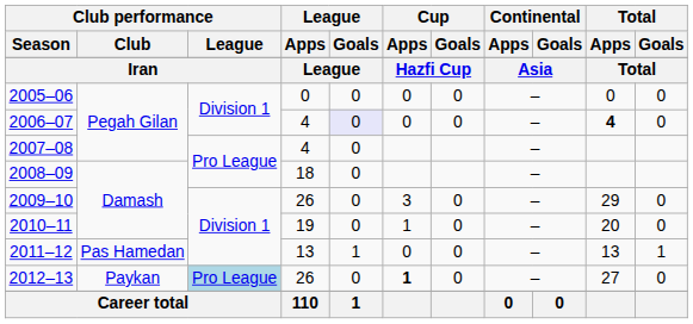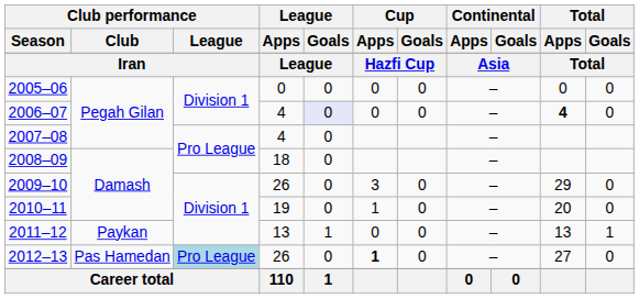 <table class="wikitable" style="text-align:center">
 <tr>
 <th colspan=3>Club performance</th>
 <th colspan=2>League</th>
 <th colspan=2>Cup</th>
 <th colspan=2>Continental</th>
 <th colspan=2>Total</th>
 </tr>
 <tr>
 <th>Season</th>
 <th>Club</th>
 <th>League</th>
 <th>Apps</th>
 <th>Goals</th>
 <th>Apps</th>
 <th>Goals</th>
 <th>Apps</th>
 <th>Goals</th>
 <th>Apps</th>
 <th>Goals</th>
 </tr>
 <tr>
 </tr>
 <tr>
 <th colspan=3>Iran</th>
 <th colspan=2>League</th>
 <th colspan=2><a href='#'>Hazfi Cup</a></th>
 <th colspan=2><a href='#'>Asia</a></th>
 <th colspan=2>Total</th>
 </tr>
 <tr>
 <td><a href='#'>2005–06</a></td>
 <td rowspan="3"><a href='#'>Pegah Gilan</a></td>
 <td rowspan="2"><a href='#'>Division 1</a></td>
 <td>0</td>
 <td>0</td>
 <td>0</td>
 <td>0</td>
 <td colspan="2">–</td>
 <td>0</td>
 <td>0</td>
 </tr>
 <tr>
 <td><a href='#'>2006–07</a></td>
 <td>4</td>
 <td style="background: lavender;">0</td>
 <td>0</td>
 <td>0</td>
 <td colspan="2">–</td>
 <td><strong>4</strong></td>
 <td>0</td>
 </tr>
 <tr>
 <td><a href='#'>2007–08</a></td>
 <td rowspan="2"><a href='#'>Pro League</a></td>
 <td>4</td>
 <td>0</td>
 <td></td>
 <td></td>
 <td colspan="2">–</td>
 <td></td>
 <td></td>
 </tr>
 <tr>
 <td><a href='#'>2008–09</a></td>
 <td rowspan="3"><a href='#'>Damash</a></td>
 <td>18</td>
 <td>0</td>
 <td></td>
 <td></td>
 <td colspan="2">–</td>
 <td></td>
 <td></td>
 </tr>
 <tr>
 <td><a href='#'>2009–10</a></td>
 <td rowspan="3"><a href='#'>Division 1</a></td>
 <td>26</td>
 <td>0</td>
 <td>3</td>
 <td>0</td>
 <td colspan="2">–</td>
 <td>29</td>
 <td>0</td>
 </tr>
 <tr>
 <td><a href='#'>2010–11</a></td>
 <td>19</td>
 <td>0</td>
 <td>1</td>
 <td>0</td>
 <td colspan="2">–</td>
 <td>20</td>
 <td>0</td>
 </tr>
 <tr>
 <td><a href='#'>2011–12</a></td>
-<td><a href='#'>Pas Hamedan</a></td>
+<td><a href='#'>Paykan</a></td>
 <td>13</td>
 <td>1</td>
 <td>0</td>
 <td>0</td>
 <td colspan="2">–</td>
 <td>13</td>
 <td>1</td>
 </tr>
 <tr>
 <td><a href='#'>2012–13</a></td>
-<td><a href='#'>Paykan</a></td>
+<td><a href='#'>Pas Hamedan</a></td>
 <td style="background: lightblue;"><a href='#'>Pro League</a></td>
 <td>26</td>
 <td>0</td>
 <td><strong>1</strong></td>
 <td>0</td>
 <td colspan="2">–</td>
 <td>27</td>
 <td>0</td>
 </tr>
 <tr>
 </tr>
 <tr>
 <th colspan=3>Career total</th>
 <th>110</th>
 <th>1</th>
 <th></th>
 <th></th>
 <th>0</th>
 <th>0</th>
 <th></th>
 <th></th>
 </tr>
 </table>
